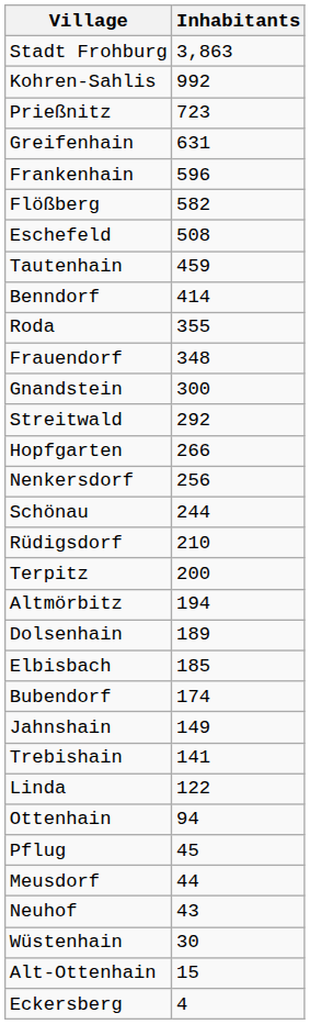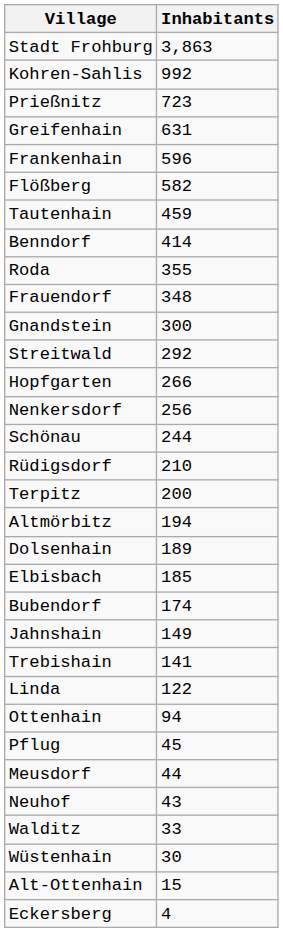 <table class="wikitable sortable">
 <tr>
 <th>Village</th>
 <th>Inhabitants</th>
 </tr>
 <tr>
 <td>Stadt Frohburg</td>
 <td>3,863</td>
 </tr>
 <tr>
 <td>Kohren-Sahlis</td>
 <td>992</td>
 </tr>
 <tr>
 <td>Prießnitz</td>
 <td>723</td>
 </tr>
 <tr>
 <td>Greifenhain</td>
 <td>631</td>
 </tr>
 <tr>
 <td>Frankenhain</td>
 <td>596</td>
 </tr>
 <tr>
 <td>Flößberg</td>
 <td>582</td>
-</tr>
-<tr>
-<td>Eschefeld</td>
-<td>508</td>
 </tr>
 <tr>
 <td>Tautenhain</td>
 <td>459</td>
 </tr>
 <tr>
 <td>Benndorf</td>
 <td>414</td>
 </tr>
 <tr>
 <td>Roda</td>
 <td>355</td>
 </tr>
 <tr>
 <td>Frauendorf</td>
 <td>348</td>
 </tr>
 <tr>
 <td>Gnandstein</td>
 <td>300</td>
 </tr>
 <tr>
 <td>Streitwald</td>
 <td>292</td>
 </tr>
 <tr>
 <td>Hopfgarten</td>
 <td>266</td>
 </tr>
 <tr>
 <td>Nenkersdorf</td>
 <td>256</td>
 </tr>
 <tr>
 <td>Schönau</td>
 <td>244</td>
 </tr>
 <tr>
 <td>Rüdigsdorf</td>
 <td>210</td>
 </tr>
 <tr>
 <td>Terpitz</td>
 <td>200</td>
 </tr>
 <tr>
 <td>Altmörbitz</td>
 <td>194</td>
 </tr>
 <tr>
 <td>Dolsenhain</td>
 <td>189</td>
 </tr>
 <tr>
 <td>Elbisbach</td>
 <td>185</td>
 </tr>
 <tr>
 <td>Bubendorf</td>
 <td>174</td>
 </tr>
 <tr>
 <td>Jahnshain</td>
 <td>149</td>
 </tr>
 <tr>
 <td>Trebishain</td>
 <td>141</td>
 </tr>
 <tr>
 <td>Linda</td>
 <td>122</td>
 </tr>
 <tr>
 <td>Ottenhain</td>
 <td>94</td>
 </tr>
 <tr>
 <td>Pflug</td>
 <td>45</td>
 </tr>
 <tr>
 <td>Meusdorf</td>
 <td>44</td>
 </tr>
 <tr>
 <td>Neuhof</td>
 <td>43</td>
 </tr>
 <tr>
+<td>Walditz</td>
+<td>33</td>
+</tr>
+<tr>
 <td>Wüstenhain</td>
 <td>30</td>
 </tr>
 <tr>
 <td>Alt-Ottenhain</td>
 <td>15</td>
 </tr>
 <tr>
 <td>Eckersberg</td>
 <td>4</td>
 </tr>
 </table>
